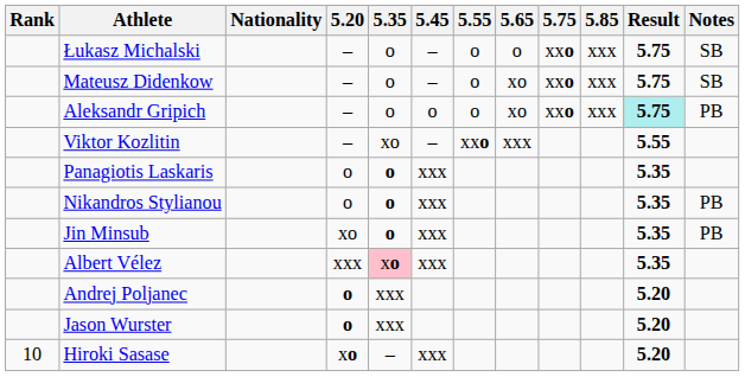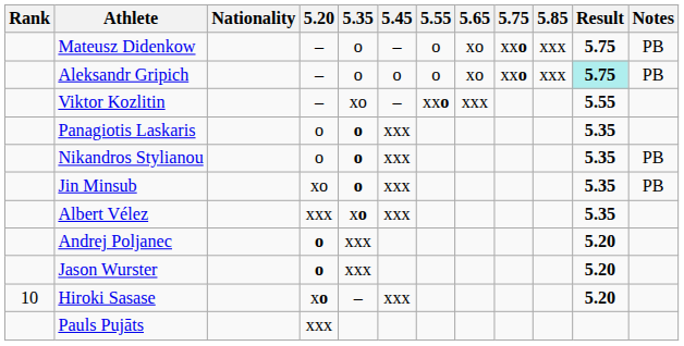 <table class="wikitable sortable" style="text-align:center">
 <tr>
 <th>Rank</th>
 <th>Athlete</th>
 <th>Nationality</th>
 <th>5.20</th>
 <th>5.35</th>
 <th>5.45</th>
 <th>5.55</th>
 <th>5.65</th>
 <th>5.75</th>
 <th>5.85</th>
 <th>Result</th>
 <th>Notes</th>
 </tr>
 <tr>
 <td></td>
-<td align="left"><a href='#'>Łukasz Michalski</a></td>
-<td align=left></td>
-<td>–</td>
-<td>o</td>
-<td>–</td>
-<td>o</td>
-<td>o</td>
-<td>xx<strong>o</strong></td>
-<td>xxx</td>
-<td><strong>5.75</strong></td>
-<td>SB</td>
-</tr>
-<tr>
-<td></td>
 <td align="left"><a href='#'>Mateusz Didenkow</a></td>
 <td align=left></td>
 <td>–</td>
 <td>o</td>
 <td>–</td>
 <td>o</td>
 <td>xo</td>
 <td>xx<strong>o</strong></td>
 <td>xxx</td>
 <td><strong>5.75</strong></td>
-<td>SB</td>
+<td>PB</td>
 </tr>
 <tr>
 <td></td>
 <td align="left"><a href='#'>Aleksandr Gripich</a></td>
 <td align=left></td>
 <td>–</td>
 <td>o</td>
 <td>o</td>
 <td>o</td>
 <td>xo</td>
 <td>xx<strong>o</strong></td>
 <td>xxx</td>
 <td style="background: paleturquoise;"><strong>5.75</strong></td>
 <td>PB</td>
 </tr>
 <tr>
 <td></td>
 <td align="left"><a href='#'>Viktor Kozlitin</a></td>
 <td align=left></td>
 <td>–</td>
 <td>xo</td>
 <td>–</td>
 <td>xx<strong>o</strong></td>
 <td>xxx</td>
 <td></td>
 <td></td>
 <td><strong>5.55</strong></td>
 <td></td>
 </tr>
 <tr>
 <td></td>
 <td align="left"><a href='#'>Panagiotis Laskaris</a></td>
 <td align=left></td>
 <td>o</td>
 <td><strong>o</strong></td>
 <td>xxx</td>
 <td></td>
 <td></td>
 <td></td>
 <td></td>
 <td><strong>5.35</strong></td>
 <td></td>
 </tr>
 <tr>
 <td></td>
 <td align="left"><a href='#'>Nikandros Stylianou</a></td>
 <td align=left></td>
 <td>o</td>
 <td><strong>o</strong></td>
 <td>xxx</td>
 <td></td>
 <td></td>
 <td></td>
 <td></td>
 <td><strong>5.35</strong></td>
 <td>PB</td>
 </tr>
 <tr>
 <td></td>
 <td align="left"><a href='#'>Jin Minsub</a></td>
 <td align=left></td>
 <td>xo</td>
 <td><strong>o</strong></td>
 <td>xxx</td>
 <td></td>
 <td></td>
 <td></td>
 <td></td>
 <td><strong>5.35</strong></td>
 <td>PB</td>
 </tr>
 <tr>
 <td></td>
 <td align="left"><a href='#'>Albert Vélez</a></td>
 <td align=left></td>
 <td>xxx</td>
-<td style="background: pink;">x<strong>o</strong></td>
+<td>x<strong>o</strong></td>
 <td>xxx</td>
 <td></td>
 <td></td>
 <td></td>
 <td></td>
 <td><strong>5.35</strong></td>
 <td></td>
 </tr>
 <tr>
 <td></td>
 <td align="left"><a href='#'>Andrej Poljanec</a></td>
 <td align=left></td>
 <td><strong>o</strong></td>
 <td>xxx</td>
 <td></td>
 <td></td>
 <td></td>
 <td></td>
 <td></td>
 <td><strong>5.20</strong></td>
 <td></td>
 </tr>
 <tr>
 <td></td>
 <td align="left"><a href='#'>Jason Wurster</a></td>
 <td align=left></td>
 <td><strong>o</strong></td>
 <td>xxx</td>
 <td></td>
 <td></td>
 <td></td>
 <td></td>
 <td></td>
 <td><strong>5.20</strong></td>
 <td></td>
 </tr>
 <tr>
 <td>10</td>
 <td align="left"><a href='#'>Hiroki Sasase</a></td>
 <td align=left></td>
 <td>x<strong>o</strong></td>
 <td>–</td>
 <td>xxx</td>
 <td></td>
 <td></td>
 <td></td>
 <td></td>
 <td><strong>5.20</strong></td>
 <td></td>
 </tr>
+<tr>
+<td></td>
+<td align="left"><a href='#'>Pauls Pujāts</a></td>
+<td align=left></td>
+<td>xxx</td>
+<td></td>
+<td></td>
+<td></td>
+<td></td>
+<td></td>
+<td></td>
+<td><strong></strong></td>
+<td></td>
+</tr>
 </table>
